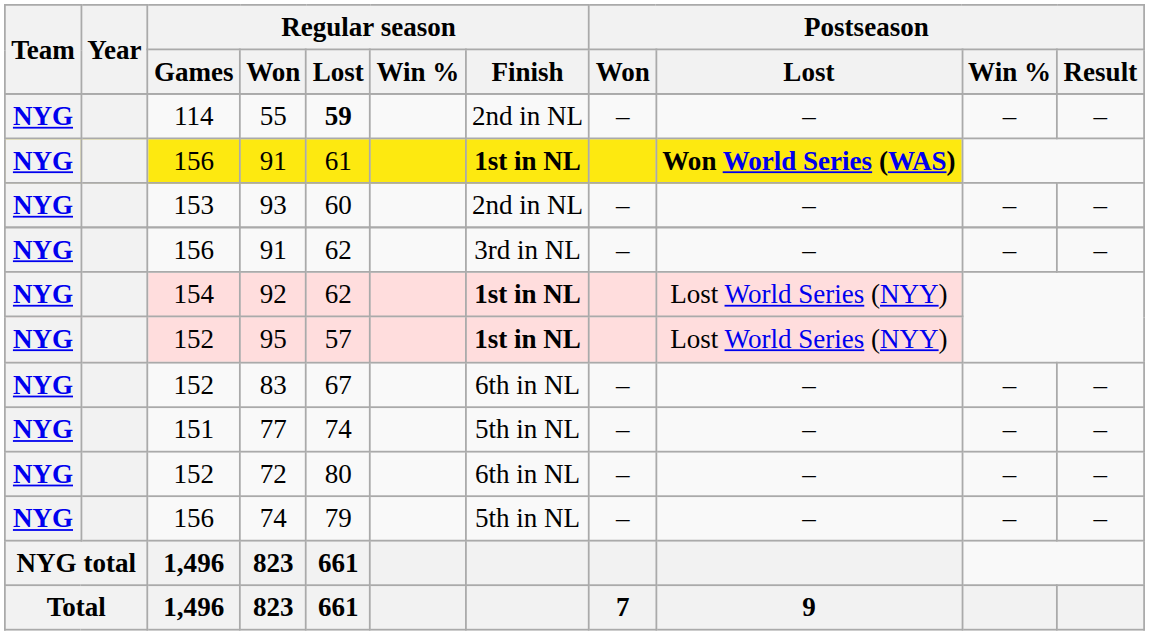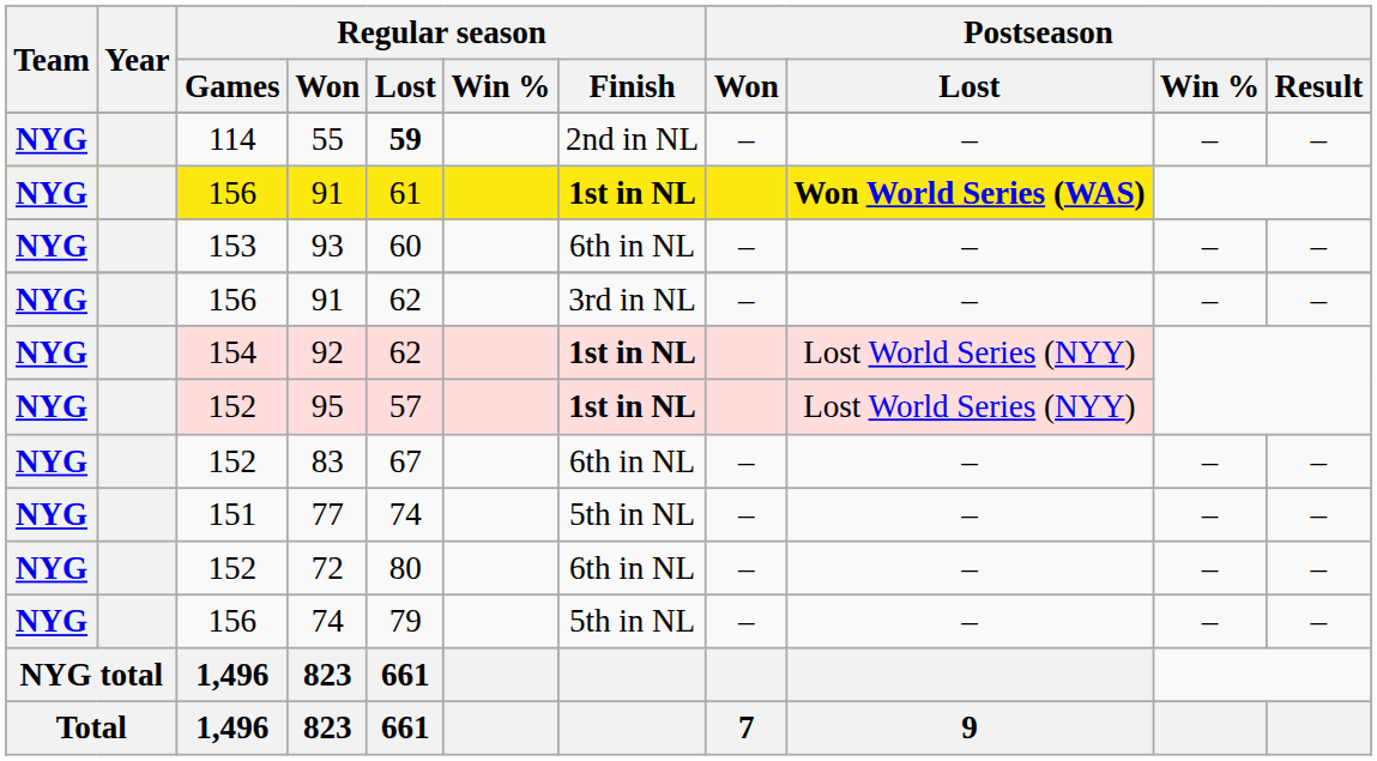 <table class="wikitable" style="font-size: 95%; text-align:center;">
 <tr>
 <th rowspan="2">Team</th>
 <th rowspan="2">Year</th>
 <th colspan="5">Regular season</th>
 <th colspan="4">Postseason</th>
 </tr>
 <tr>
 <th>Games</th>
 <th>Won</th>
 <th>Lost</th>
 <th>Win %</th>
 <th>Finish</th>
 <th>Won</th>
 <th>Lost</th>
 <th>Win %</th>
 <th>Result</th>
 </tr>
 <tr>
 </tr>
 <tr>
 <th><a href='#'>NYG</a></th>
 <th></th>
 <td>114</td>
 <td>55</td>
 <td><strong>59</strong></td>
 <td></td>
 <td>2nd in NL</td>
 <td>–</td>
 <td>–</td>
 <td>–</td>
 <td>–</td>
 </tr>
 <tr style="background:#fde910">
 <th><a href='#'>NYG</a></th>
 <th></th>
 <td>156</td>
 <td>91</td>
 <td>61</td>
 <td></td>
 <td><strong>1st in NL</strong></td>
 <td></td>
 <td><strong>Won <a href='#'>World Series</a> (<a href='#'>WAS</a>)</strong></td>
 </tr>
 <tr>
 <th><a href='#'>NYG</a></th>
 <th></th>
 <td>153</td>
 <td>93</td>
 <td>60</td>
 <td></td>
-<td>2nd in NL</td>
+<td>6th in NL</td>
 <td>–</td>
 <td>–</td>
 <td>–</td>
 <td>–</td>
 </tr>
 <tr>
 </tr>
 <tr>
 <th><a href='#'>NYG</a></th>
 <th></th>
 <td>156</td>
 <td>91</td>
 <td>62</td>
 <td></td>
 <td>3rd in NL</td>
 <td>–</td>
 <td>–</td>
 <td>–</td>
 <td>–</td>
 </tr>
 <tr style="background:#fdd">
 <th><a href='#'>NYG</a></th>
 <th></th>
 <td>154</td>
 <td>92</td>
 <td>62</td>
 <td></td>
 <td><strong>1st in NL</strong></td>
 <td></td>
 <td>Lost <a href='#'>World Series</a> (<a href='#'>NYY</a>)</td>
 </tr>
 <tr style="background:#fdd">
 <th><a href='#'>NYG</a></th>
 <th></th>
 <td>152</td>
 <td>95</td>
 <td>57</td>
 <td></td>
 <td><strong>1st in NL</strong></td>
 <td></td>
 <td>Lost <a href='#'>World Series</a> (<a href='#'>NYY</a>)</td>
 </tr>
 <tr>
 <th><a href='#'>NYG</a></th>
 <th></th>
 <td>152</td>
 <td>83</td>
 <td>67</td>
 <td></td>
 <td>6th in NL</td>
 <td>–</td>
 <td>–</td>
 <td>–</td>
 <td>–</td>
 </tr>
 <tr>
 <th><a href='#'>NYG</a></th>
 <th></th>
 <td>151</td>
 <td>77</td>
 <td>74</td>
 <td></td>
 <td>5th in NL</td>
 <td>–</td>
 <td>–</td>
 <td>–</td>
 <td>–</td>
 </tr>
 <tr>
 <th><a href='#'>NYG</a></th>
 <th></th>
 <td>152</td>
 <td>72</td>
 <td>80</td>
 <td></td>
 <td>6th in NL</td>
 <td>–</td>
 <td>–</td>
 <td>–</td>
 <td>–</td>
 </tr>
 <tr>
 <th><a href='#'>NYG</a></th>
 <th></th>
 <td>156</td>
 <td>74</td>
 <td>79</td>
 <td></td>
 <td>5th in NL</td>
 <td>–</td>
 <td>–</td>
 <td>–</td>
 <td>–</td>
 </tr>
 <tr>
 <th colspan="2">NYG total</th>
 <th>1,496</th>
 <th>823</th>
 <th>661</th>
 <th></th>
 <th></th>
 <th></th>
 <th></th>
 </tr>
 <tr>
 <th colspan="2">Total</th>
 <th>1,496</th>
 <th>823</th>
 <th>661</th>
 <th></th>
 <th></th>
 <th>7</th>
 <th>9</th>
 <th></th>
 <th></th>
 </tr>
 </table>
